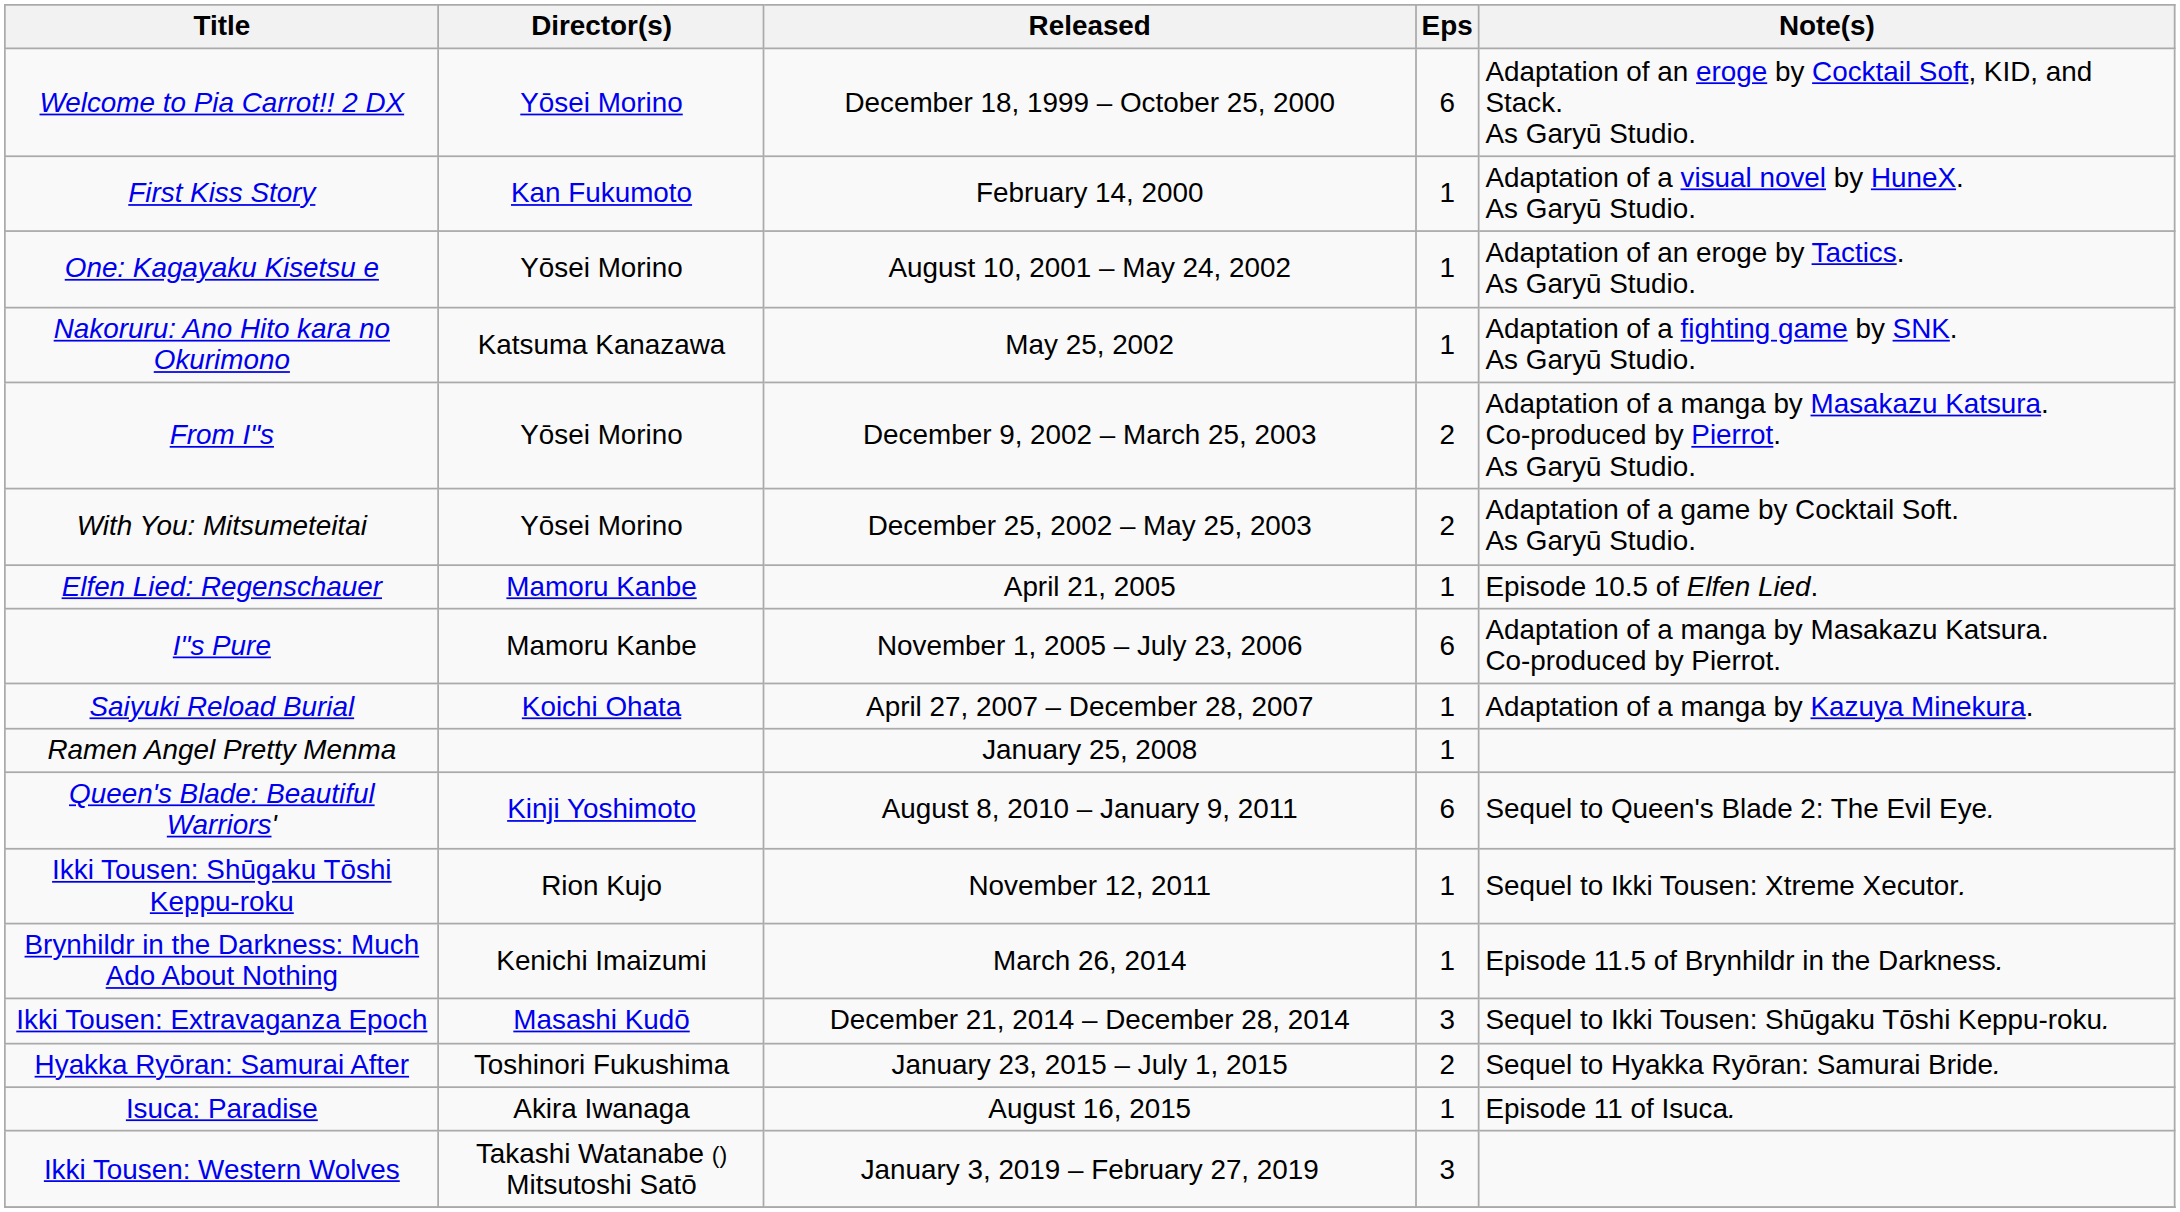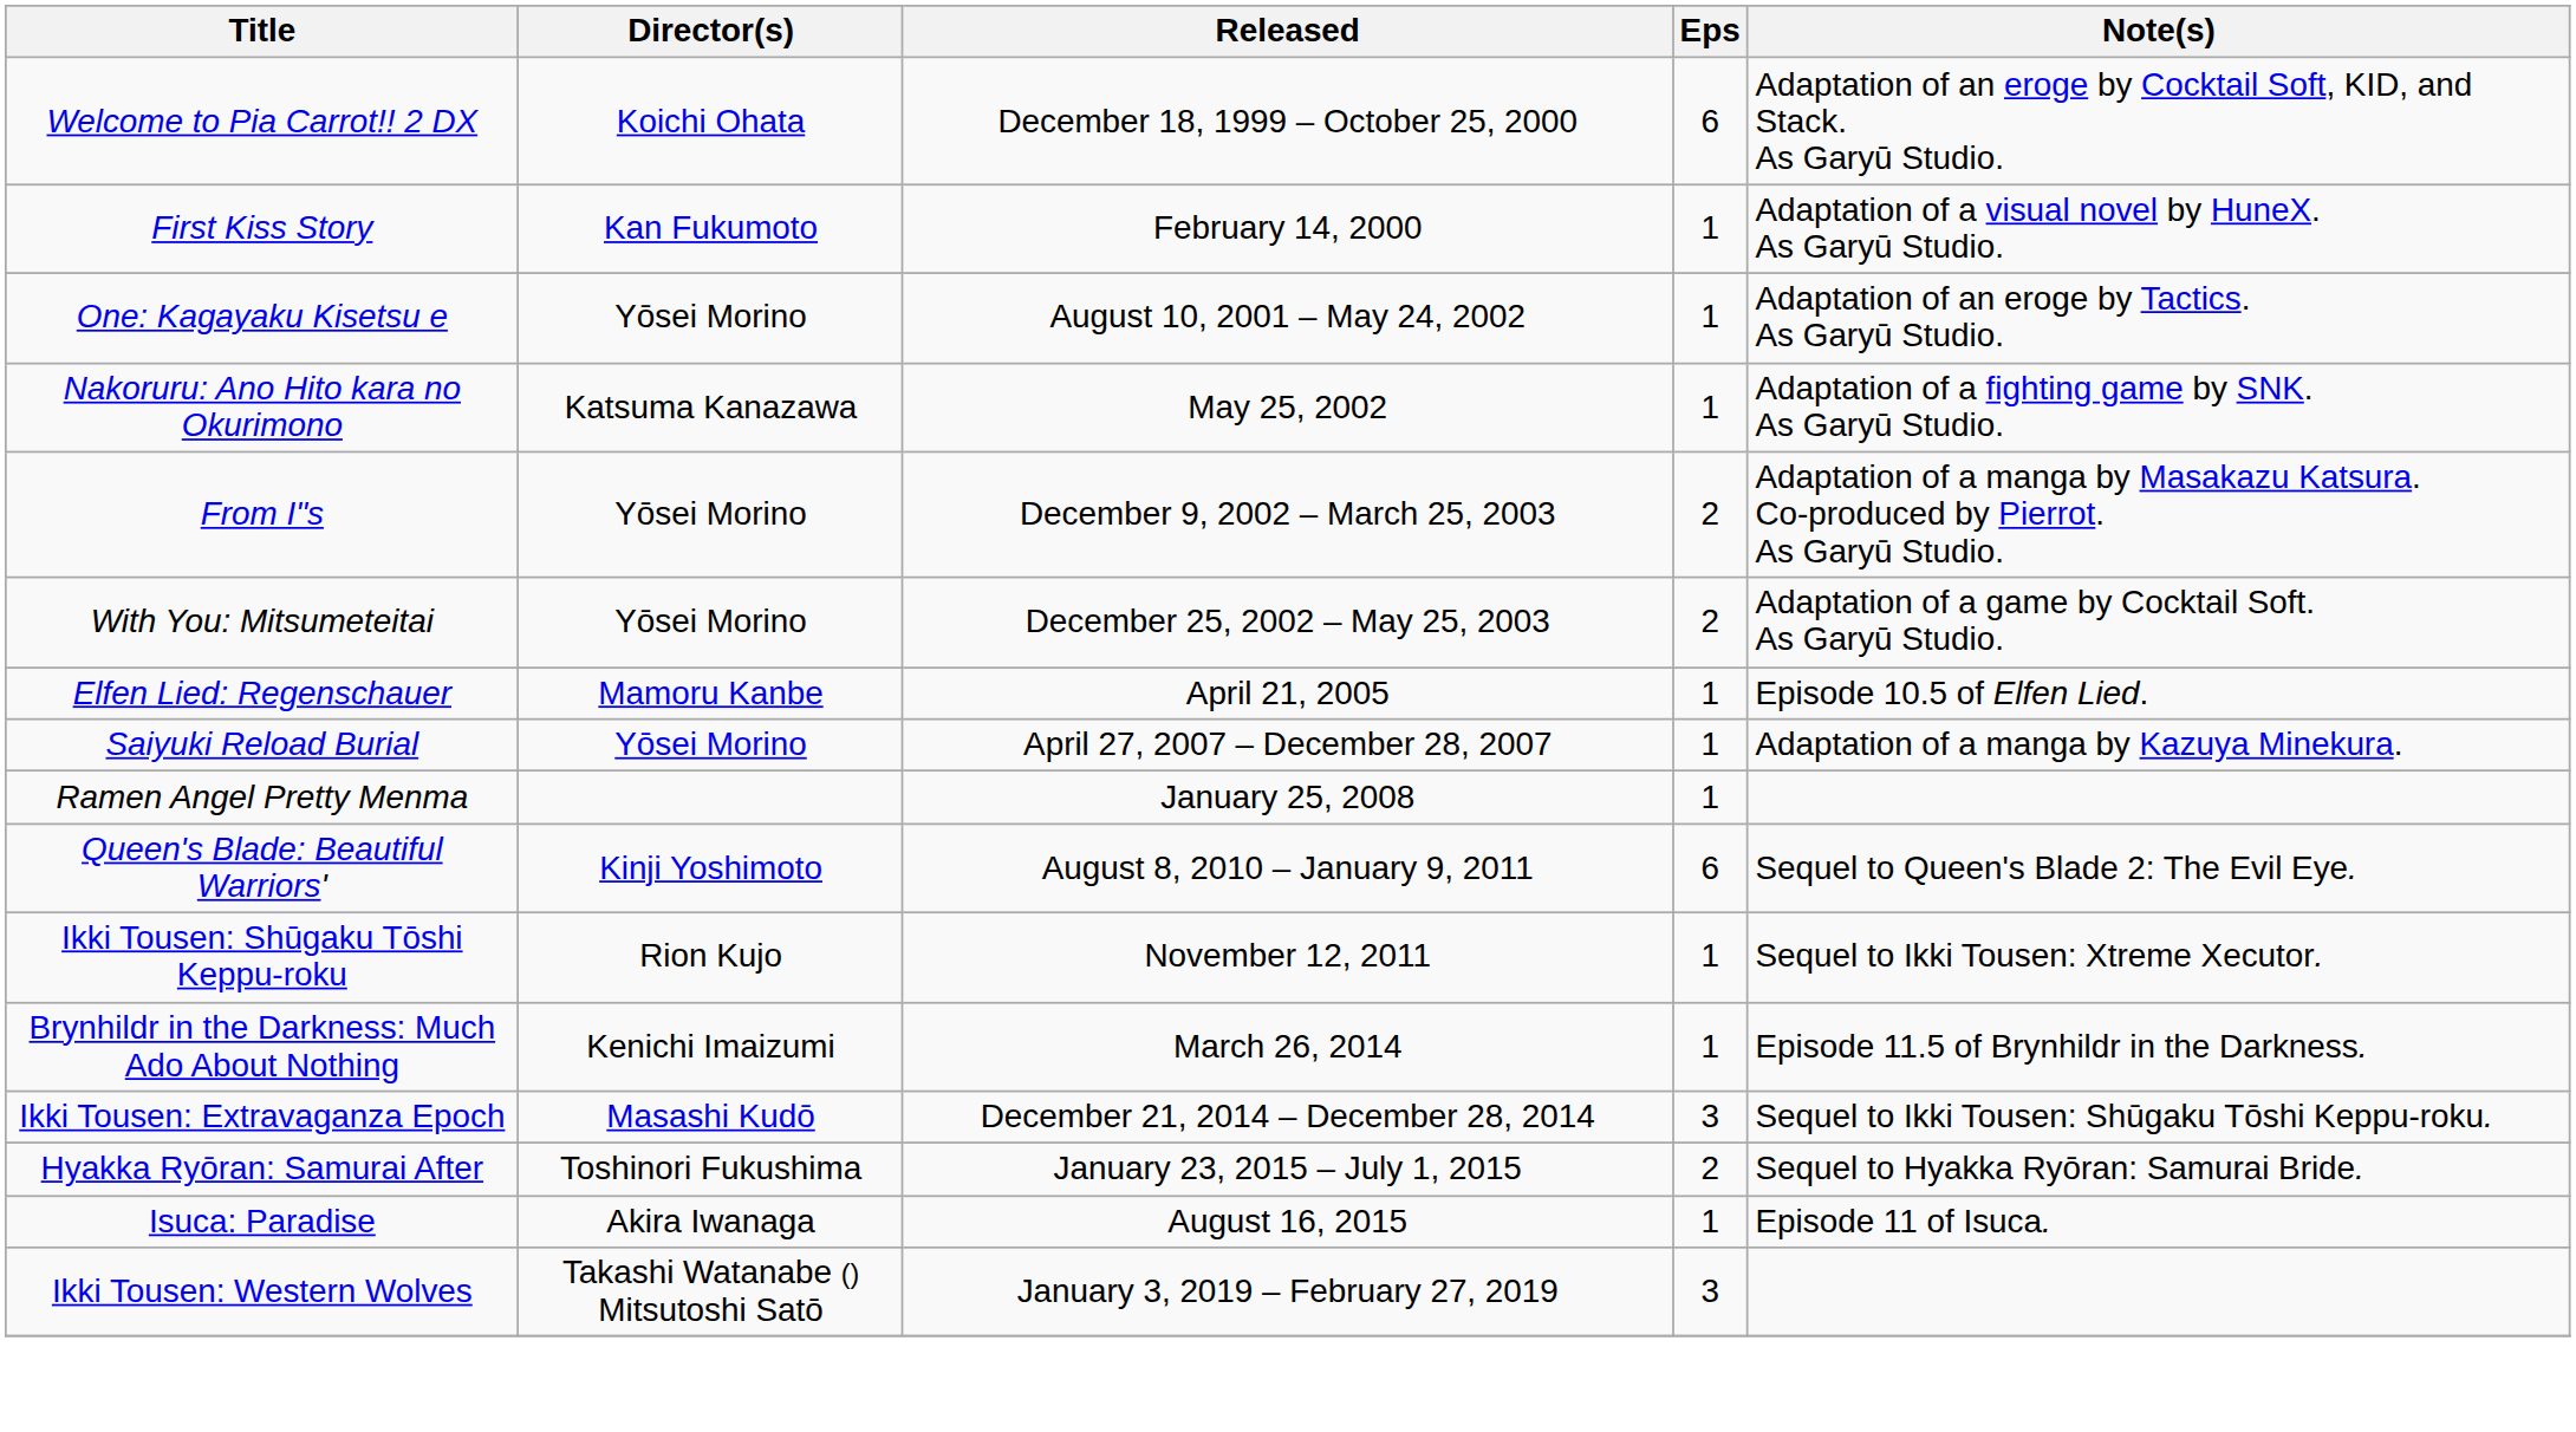 <table class="wikitable sortable" style="text-align:center; margin=auto; ">
 <tr>
 <th scope="col" width=20%>Title</th>
 <th scope="col" width=15%>Director(s)</th>
 <th scope="col" width=30%>Released</th>
 <th scope="col" class="unsortable">Eps</th>
 <th scope="col" class="unsortable">Note(s)</th>
 </tr>
 <tr>
 <td><em><a href='#'>Welcome to Pia Carrot!! 2 DX</a></em></td>
-<td><a href='#'>Yōsei Morino</a></td>
+<td><a href='#'>Koichi Ohata</a></td>
 <td>December 18, 1999 – October 25, 2000</td>
 <td>6</td>
 <td style="text-align:left;">Adaptation of an <a href='#'>eroge</a> by <a href='#'>Cocktail Soft</a>, KID, and Stack.<br>As Garyū Studio.</td>
 </tr>
 <tr>
 <td><em><a href='#'>First Kiss Story</a></em></td>
 <td><a href='#'>Kan Fukumoto</a></td>
 <td>February 14, 2000</td>
 <td>1</td>
 <td style="text-align:left;">Adaptation of a <a href='#'>visual novel</a> by <a href='#'>HuneX</a>.<br>As Garyū Studio.</td>
 </tr>
 <tr>
 <td><em><a href='#'>One: Kagayaku Kisetsu e</a></em></td>
 <td>Yōsei Morino</td>
 <td>August 10, 2001 – May 24, 2002</td>
 <td>1</td>
 <td style="text-align:left;">Adaptation of an eroge by <a href='#'>Tactics</a>.<br>As Garyū Studio.</td>
 </tr>
 <tr>
 <td><em><a href='#'>Nakoruru: Ano Hito kara no Okurimono</a></em></td>
 <td>Katsuma Kanazawa</td>
 <td>May 25, 2002</td>
 <td>1</td>
 <td style="text-align:left;">Adaptation of a <a href='#'>fighting game</a> by <a href='#'>SNK</a>. <br>As Garyū Studio.</td>
 </tr>
 <tr>
 <td><em><a href='#'>From I"s</a></em></td>
 <td>Yōsei Morino</td>
 <td>December 9, 2002 – March 25, 2003</td>
 <td>2</td>
 <td style="text-align:left;">Adaptation of a manga by <a href='#'>Masakazu Katsura</a>.<br>Co-produced by <a href='#'>Pierrot</a>.<br>As Garyū Studio.</td>
 </tr>
 <tr>
 <td><em>With You: Mitsumeteitai</em></td>
 <td>Yōsei Morino</td>
 <td>December 25, 2002 – May 25, 2003</td>
 <td>2</td>
 <td style="text-align:left;">Adaptation of a game by Cocktail Soft.<br>As Garyū Studio.</td>
 </tr>
 <tr>
 <td><em><a href='#'>Elfen Lied: Regenschauer</a></em></td>
 <td><a href='#'>Mamoru Kanbe</a></td>
 <td>April 21, 2005</td>
 <td>1</td>
 <td style="text-align:left;">Episode 10.5 of <em>Elfen Lied</em>.</td>
 </tr>
 <tr>
-<td><em><a href='#'>I"s Pure</a></em></td>
-<td>Mamoru Kanbe</td>
-<td>November 1, 2005 – July 23, 2006</td>
-<td>6</td>
-<td style="text-align:left;">Adaptation of a manga by Masakazu Katsura.<br>Co-produced by Pierrot.</td>
-</tr>
-<tr>
 <td><em><a href='#'>Saiyuki Reload Burial</a></em></td>
-<td><a href='#'>Koichi Ohata</a></td>
+<td><a href='#'>Yōsei Morino</a></td>
 <td>April 27, 2007 – December 28, 2007</td>
 <td>1</td>
 <td style="text-align:left;">Adaptation of a manga by <a href='#'>Kazuya Minekura</a>.</td>
 </tr>
 <tr>
 <td><em>Ramen Angel Pretty Menma</em></td>
 <td></td>
 <td>January 25, 2008</td>
 <td>1</td>
 <td style="text-align:left;"></td>
 </tr>
 <tr>
 <td><em><a href='#'>Queen's Blade: Beautiful Warriors</a>'</td>
 <td><a href='#'>Kinji Yoshimoto</a></td>
 <td>August 8, 2010 – January 9, 2011</td>
 <td>6</td>
 <td style="text-align:left;">Sequel to </em>Queen's Blade 2: The Evil Eye<em>.</td>
 </tr>
 <tr>
 <td></em><a href='#'>Ikki Tousen: Shūgaku Tōshi Keppu-roku</a><em></td>
 <td>Rion Kujo</td>
 <td>November 12, 2011</td>
 <td>1</td>
 <td style="text-align:left;">Sequel to </em>Ikki Tousen: Xtreme Xecutor<em>.</td>
 </tr>
 <tr>
 <td></em><a href='#'>Brynhildr in the Darkness: Much Ado About Nothing</a><em></td>
 <td>Kenichi Imaizumi</td>
 <td>March 26, 2014</td>
 <td>1</td>
 <td style="text-align:left;">Episode 11.5 of </em>Brynhildr in the Darkness<em>.</td>
 </tr>
 <tr>
 <td></em><a href='#'>Ikki Tousen: Extravaganza Epoch</a><em></td>
 <td><a href='#'>Masashi Kudō</a></td>
 <td>December 21, 2014 – December 28, 2014</td>
 <td>3</td>
 <td style="text-align:left;">Sequel to </em>Ikki Tousen: Shūgaku Tōshi Keppu-roku<em>.</td>
 </tr>
 <tr>
 <td></em><a href='#'>Hyakka Ryōran: Samurai After</a><em></td>
 <td>Toshinori Fukushima</td>
 <td>January 23, 2015 – July 1, 2015</td>
 <td>2</td>
 <td style="text-align:left;">Sequel to </em>Hyakka Ryōran: Samurai Bride<em>.</td>
 </tr>
 <tr>
 <td></em><a href='#'>Isuca: Paradise</a><em></td>
 <td>Akira Iwanaga</td>
 <td>August 16, 2015</td>
 <td>1</td>
 <td style="text-align:left;">Episode 11 of </em>Isuca<em>.</td>
 </tr>
 <tr>
 <td></em><a href='#'>Ikki Tousen: Western Wolves</a><em></td>
 <td>Takashi Watanabe <small>()</small><br>Mitsutoshi Satō</td>
 <td>January 3, 2019 – February 27, 2019</td>
 <td>3</td>
 <td style="text-align:left;"></td>
 </tr>
 <tr>
 </tr>
 </table>
